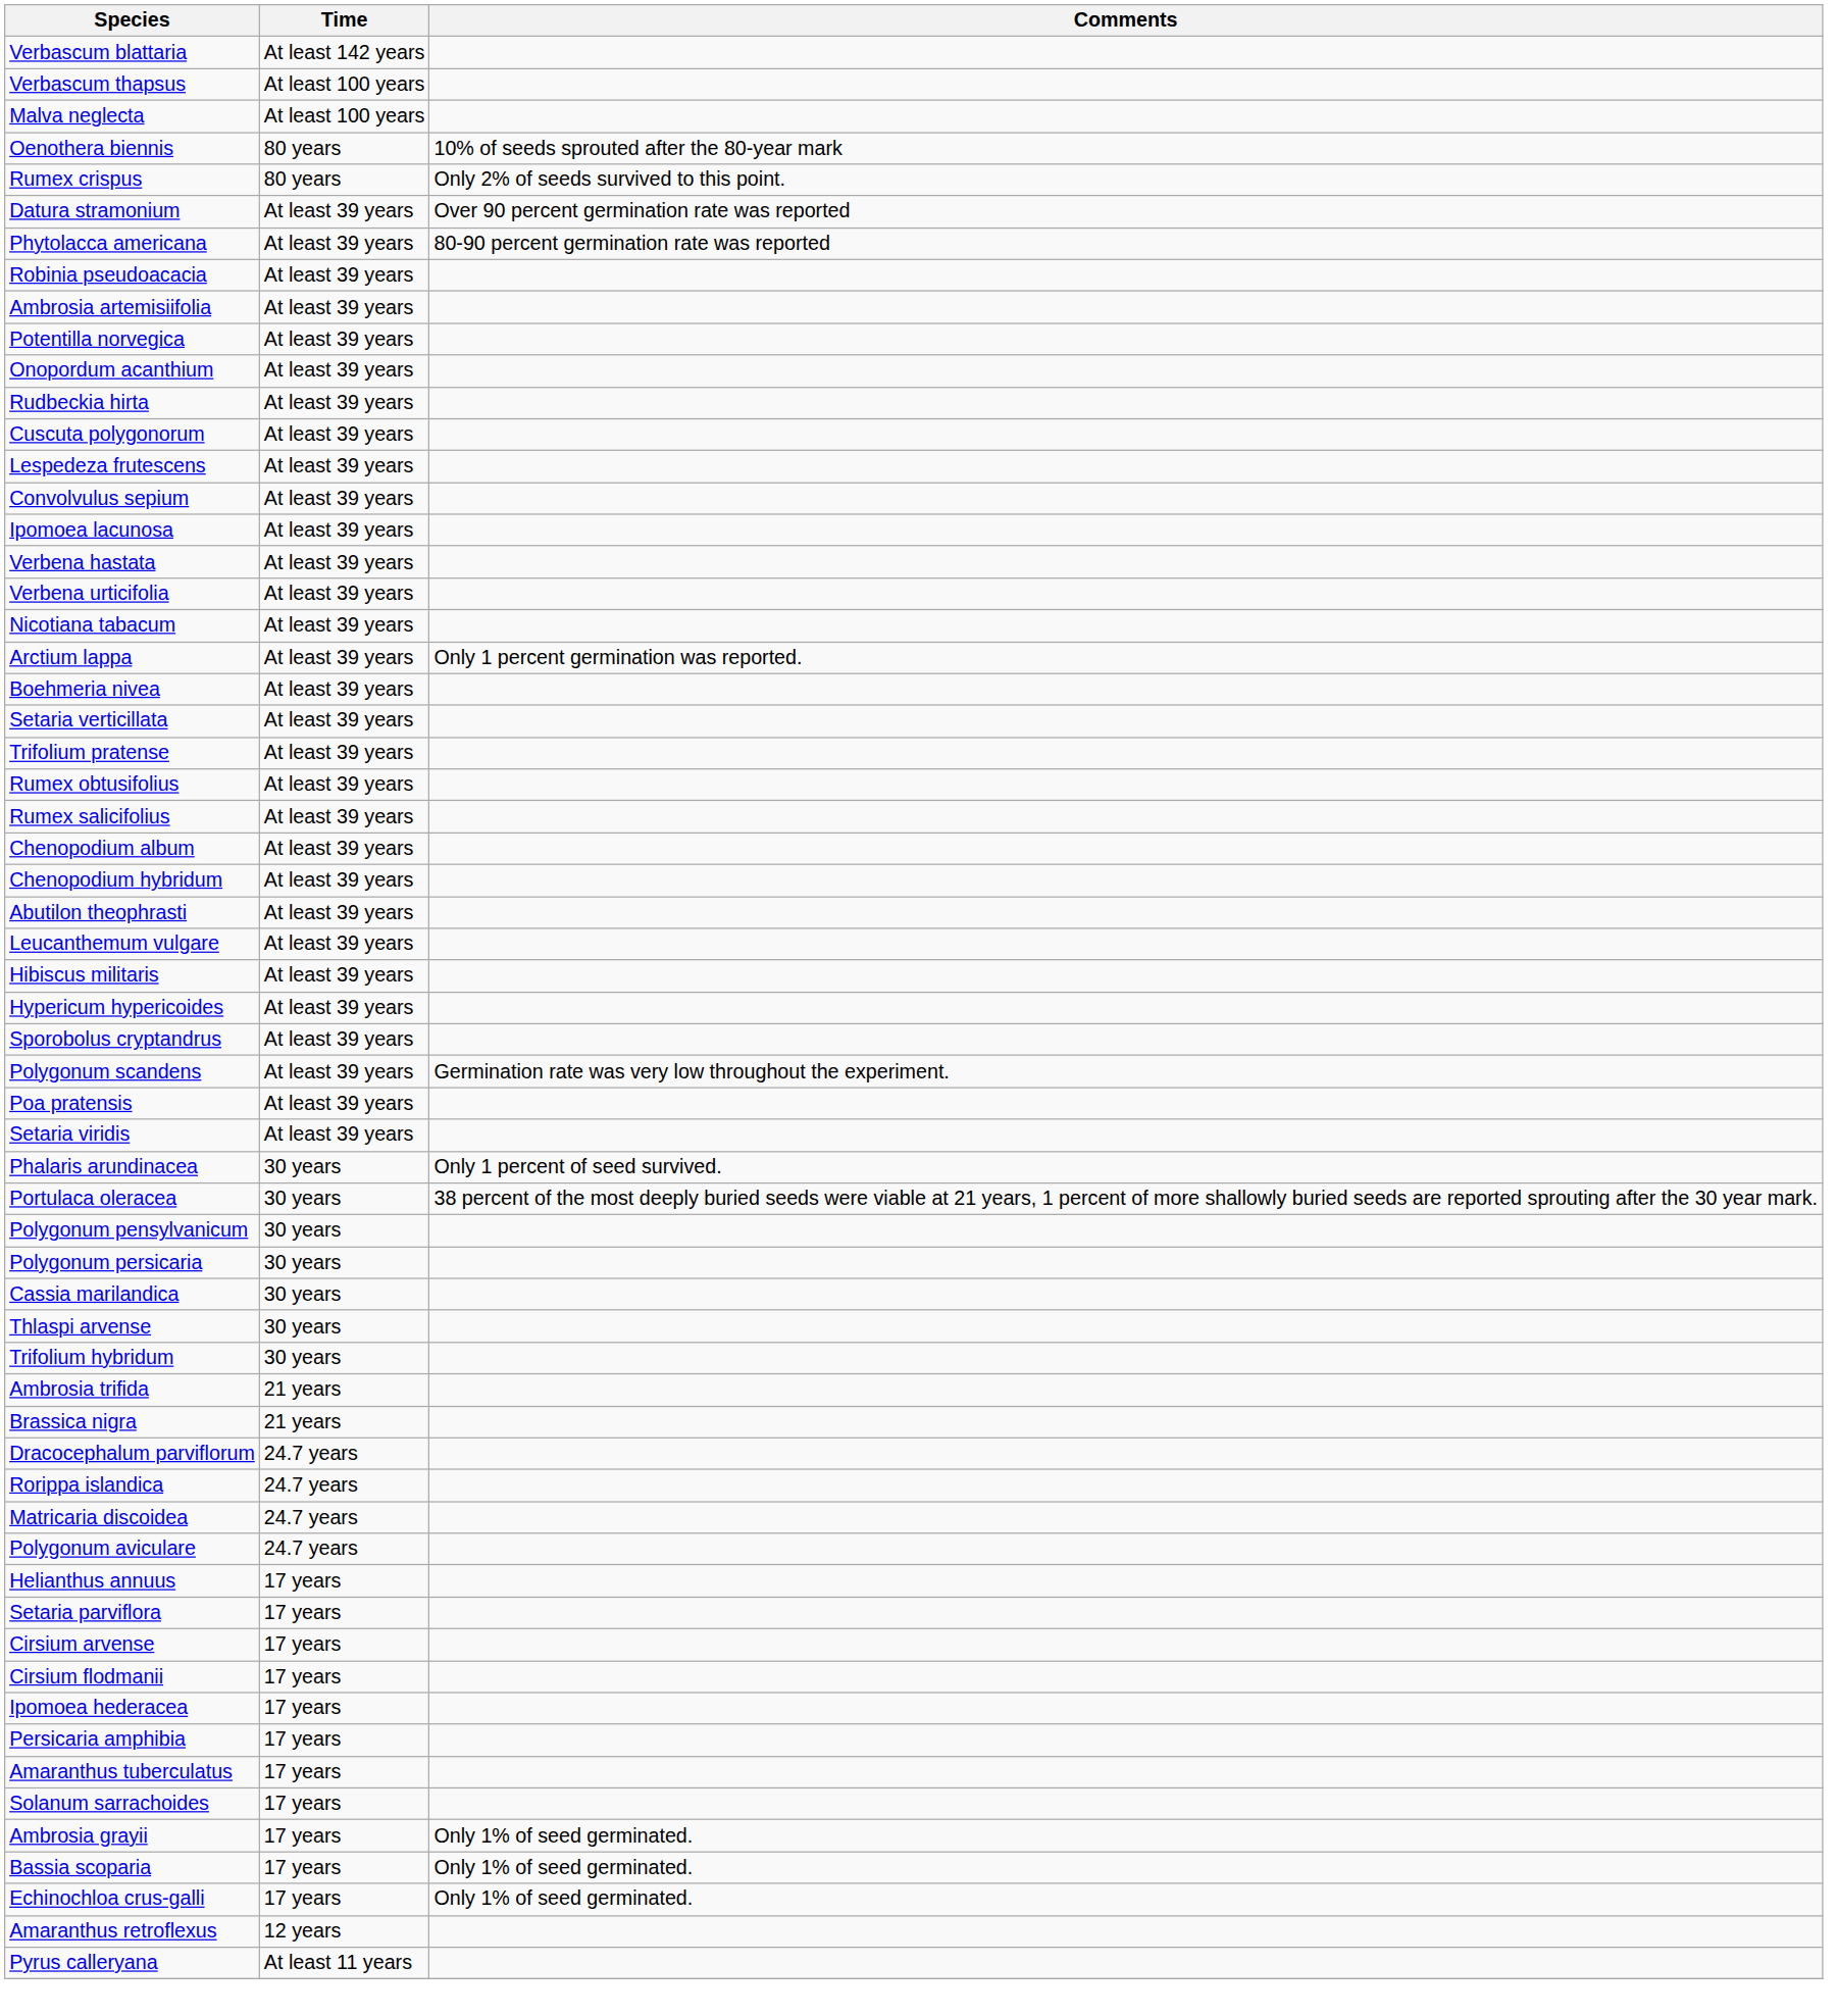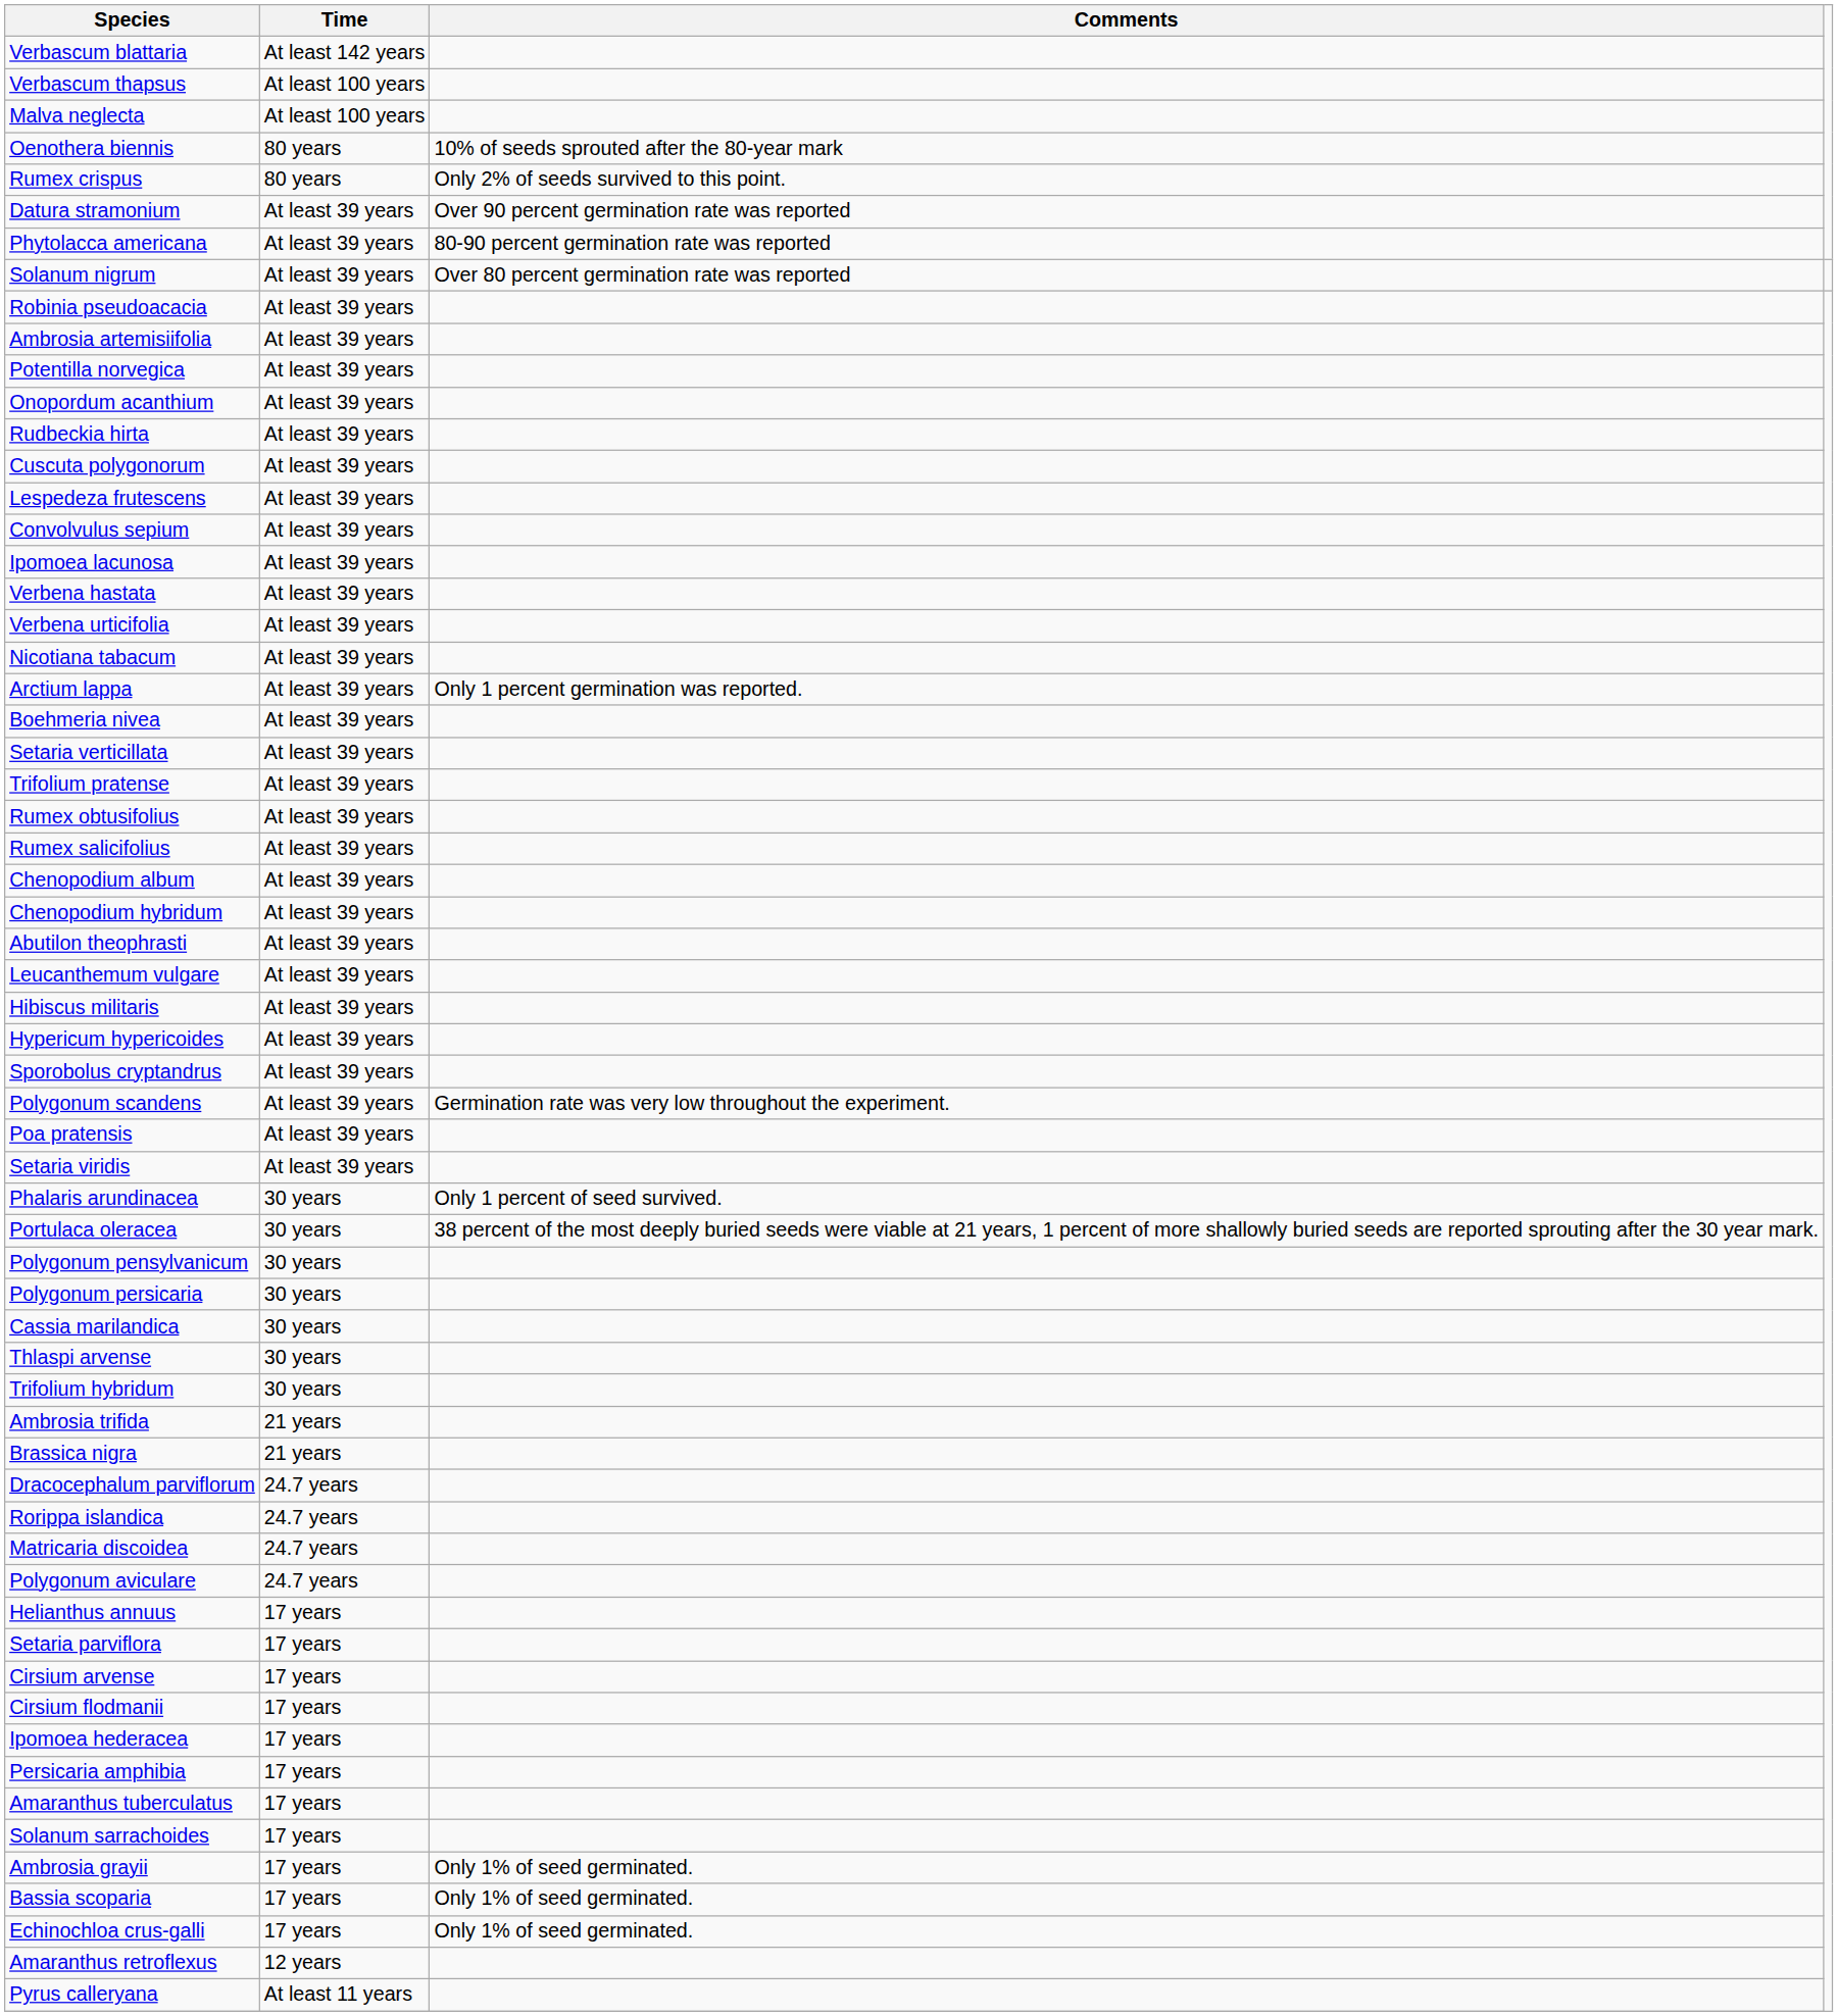 <table class="wikitable">
 <tr>
 <th>Species</th>
 <th>Time</th>
 <th>Comments</th>
 </tr>
 <tr>
 <td><a href='#'>Verbascum blattaria</a></td>
 <td>At least 142 years</td>
 <td></td>
 </tr>
 <tr>
 <td><a href='#'>Verbascum thapsus</a></td>
 <td>At least 100 years </td>
 <td></td>
 </tr>
 <tr>
 <td><a href='#'>Malva neglecta</a></td>
 <td>At least 100 years</td>
 <td></td>
 </tr>
 <tr>
 <td><a href='#'>Oenothera biennis</a></td>
 <td>80 years</td>
 <td>10% of seeds sprouted after the 80-year mark</td>
 </tr>
 <tr>
 <td><a href='#'>Rumex crispus</a></td>
 <td>80 years</td>
 <td>Only 2% of seeds survived to this point.</td>
 </tr>
 <tr>
 <td><a href='#'>Datura stramonium</a></td>
 <td>At least 39 years</td>
 <td>Over 90 percent germination rate was reported</td>
 </tr>
 <tr>
 <td><a href='#'>Phytolacca americana</a></td>
 <td>At least 39 years</td>
 <td>80-90 percent germination rate was reported</td>
+</tr>
+<tr>
+<td><a href='#'>Solanum nigrum</a></td>
+<td>At least 39 years</td>
+<td>Over 80 percent germination rate was reported</td>
+<td></td>
 </tr>
 <tr>
 <td><a href='#'>Robinia pseudoacacia</a></td>
 <td>At least 39 years</td>
 <td></td>
 </tr>
 <tr>
 <td><a href='#'>Ambrosia artemisiifolia</a></td>
 <td>At least 39 years</td>
 <td></td>
 </tr>
 <tr>
 <td><a href='#'>Potentilla norvegica</a></td>
 <td>At least 39 years</td>
 <td></td>
 </tr>
 <tr>
 <td><a href='#'>Onopordum acanthium</a></td>
 <td>At least 39 years</td>
 <td></td>
 </tr>
 <tr>
 <td><a href='#'>Rudbeckia hirta</a></td>
 <td>At least 39 years</td>
 <td></td>
 </tr>
 <tr>
 <td><a href='#'>Cuscuta polygonorum</a></td>
 <td>At least 39 years</td>
 <td></td>
 </tr>
 <tr>
 <td><a href='#'>Lespedeza frutescens</a></td>
 <td>At least 39 years</td>
 <td></td>
 </tr>
 <tr>
 <td><a href='#'>Convolvulus sepium</a></td>
 <td>At least 39 years</td>
 <td></td>
 </tr>
 <tr>
 <td><a href='#'>Ipomoea lacunosa</a></td>
 <td>At least 39 years</td>
 <td></td>
 </tr>
 <tr>
 <td><a href='#'>Verbena hastata</a></td>
 <td>At least 39 years</td>
 <td></td>
 </tr>
 <tr>
 <td><a href='#'>Verbena urticifolia</a></td>
 <td>At least 39 years</td>
 <td></td>
 </tr>
 <tr>
 <td><a href='#'>Nicotiana tabacum</a></td>
 <td>At least 39 years</td>
 <td></td>
 </tr>
 <tr>
 <td><a href='#'>Arctium lappa</a></td>
 <td>At least 39 years</td>
 <td>Only 1 percent germination was reported.</td>
 </tr>
 <tr>
 <td><a href='#'>Boehmeria nivea</a></td>
 <td>At least 39 years</td>
 <td></td>
 </tr>
 <tr>
 <td><a href='#'>Setaria verticillata</a></td>
 <td>At least 39 years</td>
 <td></td>
 </tr>
 <tr>
 <td><a href='#'>Trifolium pratense</a></td>
 <td>At least 39 years</td>
 <td></td>
 </tr>
 <tr>
 <td><a href='#'>Rumex obtusifolius</a></td>
 <td>At least 39 years</td>
 <td></td>
 </tr>
 <tr>
 <td><a href='#'>Rumex salicifolius</a></td>
 <td>At least 39 years</td>
 <td></td>
 </tr>
 <tr>
 <td><a href='#'>Chenopodium album</a></td>
 <td>At least 39 years</td>
 <td></td>
 </tr>
 <tr>
 <td><a href='#'>Chenopodium hybridum</a></td>
 <td>At least 39 years</td>
 <td></td>
 </tr>
 <tr>
 <td><a href='#'>Abutilon theophrasti</a></td>
 <td>At least 39 years</td>
 <td></td>
 </tr>
 <tr>
 <td><a href='#'>Leucanthemum vulgare</a></td>
 <td>At least 39 years</td>
 <td></td>
 </tr>
 <tr>
 <td><a href='#'>Hibiscus militaris</a></td>
 <td>At least 39 years</td>
 <td></td>
 </tr>
 <tr>
 <td><a href='#'>Hypericum hypericoides</a></td>
 <td>At least 39 years</td>
 <td></td>
 </tr>
 <tr>
 <td><a href='#'>Sporobolus cryptandrus</a></td>
 <td>At least 39 years</td>
 <td></td>
 </tr>
 <tr>
 <td><a href='#'>Polygonum scandens</a></td>
 <td>At least 39 years</td>
 <td>Germination rate was very low throughout the experiment.</td>
 </tr>
 <tr>
 <td><a href='#'>Poa pratensis</a></td>
 <td>At least 39 years</td>
 <td></td>
 </tr>
 <tr>
 <td><a href='#'>Setaria viridis</a></td>
 <td>At least 39 years</td>
 <td></td>
 </tr>
 <tr>
 <td><a href='#'>Phalaris arundinacea</a></td>
 <td>30 years</td>
 <td>Only 1 percent of seed survived.</td>
 </tr>
 <tr>
 <td><a href='#'>Portulaca oleracea</a></td>
 <td>30 years</td>
 <td>38 percent of the most deeply buried seeds were viable at 21 years, 1 percent of more shallowly buried seeds are reported sprouting after the 30 year mark.</td>
 </tr>
 <tr>
 <td><a href='#'>Polygonum pensylvanicum</a></td>
 <td>30 years</td>
 <td></td>
 </tr>
 <tr>
 <td><a href='#'>Polygonum persicaria</a></td>
 <td>30 years</td>
 <td></td>
 </tr>
 <tr>
 <td><a href='#'>Cassia marilandica</a></td>
 <td>30 years</td>
 <td></td>
 </tr>
 <tr>
 <td><a href='#'>Thlaspi arvense</a></td>
 <td>30 years</td>
 <td></td>
 </tr>
 <tr>
 <td><a href='#'>Trifolium hybridum</a></td>
 <td>30 years</td>
 <td></td>
 </tr>
 <tr>
 <td><a href='#'>Ambrosia trifida</a></td>
 <td>21 years</td>
 <td></td>
 </tr>
 <tr>
 <td><a href='#'>Brassica nigra</a></td>
 <td>21 years</td>
 <td></td>
 </tr>
 <tr>
 <td><a href='#'>Dracocephalum parviflorum</a></td>
 <td>24.7 years</td>
 <td></td>
 </tr>
 <tr>
 <td><a href='#'>Rorippa islandica</a></td>
 <td>24.7 years</td>
 <td></td>
 </tr>
 <tr>
 <td><a href='#'>Matricaria discoidea</a></td>
 <td>24.7 years</td>
 <td></td>
 </tr>
 <tr>
 <td><a href='#'>Polygonum aviculare</a></td>
 <td>24.7 years</td>
 <td></td>
 </tr>
 <tr>
 <td><a href='#'>Helianthus annuus</a></td>
 <td>17 years</td>
 <td></td>
 </tr>
 <tr>
 <td><a href='#'>Setaria parviflora</a></td>
 <td>17 years</td>
 <td></td>
 </tr>
 <tr>
 <td><a href='#'>Cirsium arvense</a></td>
 <td>17 years</td>
 <td></td>
 </tr>
 <tr>
 <td><a href='#'>Cirsium flodmanii</a></td>
 <td>17 years</td>
 <td></td>
 </tr>
 <tr>
 <td><a href='#'>Ipomoea hederacea</a></td>
 <td>17 years</td>
 <td></td>
 </tr>
 <tr>
 <td><a href='#'>Persicaria amphibia</a></td>
 <td>17 years</td>
 <td></td>
 </tr>
 <tr>
 <td><a href='#'>Amaranthus tuberculatus</a></td>
 <td>17 years</td>
 <td></td>
 </tr>
 <tr>
 <td><a href='#'>Solanum sarrachoides</a></td>
 <td>17 years</td>
 <td></td>
 </tr>
 <tr>
 <td><a href='#'>Ambrosia grayii</a></td>
 <td>17 years</td>
 <td>Only 1% of seed germinated.</td>
 </tr>
 <tr>
 <td><a href='#'>Bassia scoparia</a></td>
 <td>17 years</td>
 <td>Only 1% of seed germinated.</td>
 </tr>
 <tr>
 <td><a href='#'>Echinochloa crus-galli</a></td>
 <td>17 years</td>
 <td>Only 1% of seed germinated.</td>
 </tr>
 <tr>
 <td><a href='#'>Amaranthus retroflexus</a></td>
 <td>12 years</td>
 <td></td>
 </tr>
 <tr>
 <td><a href='#'>Pyrus calleryana</a></td>
 <td>At least 11 years</td>
 <td></td>
 </tr>
 <tr>
 </tr>
 </table>
